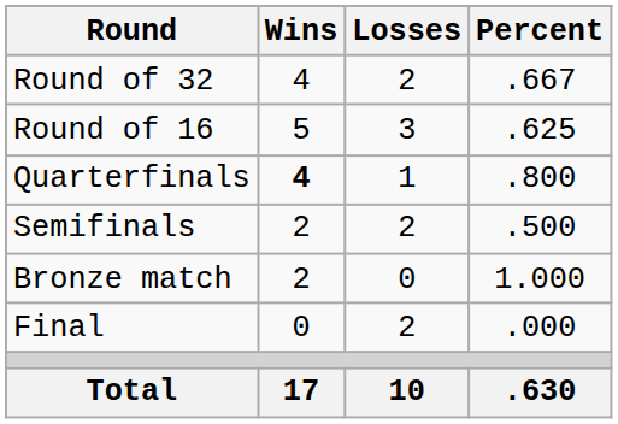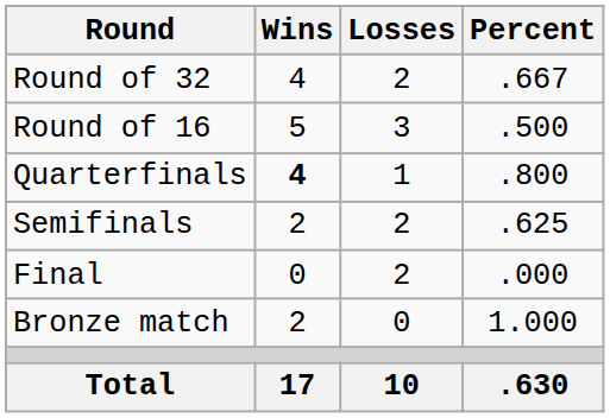 <table class=wikitable>
 <tr>
 <th>Round</th>
 <th>Wins</th>
 <th>Losses</th>
 <th>Percent</th>
 </tr>
 <tr align=center>
 <td align=left>Round of 32</td>
 <td>4</td>
 <td>2</td>
 <td>.667</td>
 </tr>
 <tr align=center>
 <td align=left>Round of 16</td>
 <td>5</td>
 <td>3</td>
-<td>.625</td>
+<td>.500</td>
 </tr>
 <tr align=center>
 <td align=left>Quarterfinals</td>
 <td><strong>4</strong></td>
 <td>1</td>
 <td>.800</td>
 </tr>
 <tr align=center>
 <td align=left>Semifinals</td>
 <td>2</td>
 <td>2</td>
-<td>.500</td>
+<td>.625</td>
+</tr>
+<tr align=center>
+<td align=left>Final</td>
+<td>0</td>
+<td>2</td>
+<td>.000</td>
 </tr>
 <tr align=center>
 <td align=left>Bronze match</td>
 <td>2</td>
 <td>0</td>
 <td>1.000</td>
-</tr>
-<tr align=center>
-<td align=left>Final</td>
-<td>0</td>
-<td>2</td>
-<td>.000</td>
 </tr>
 <tr>
 <td colspan=4 bgcolor=lightgray></td>
 </tr>
 <tr>
 <th>Total</th>
 <th>17</th>
 <th>10</th>
 <th>.630</th>
 </tr>
 </table>
